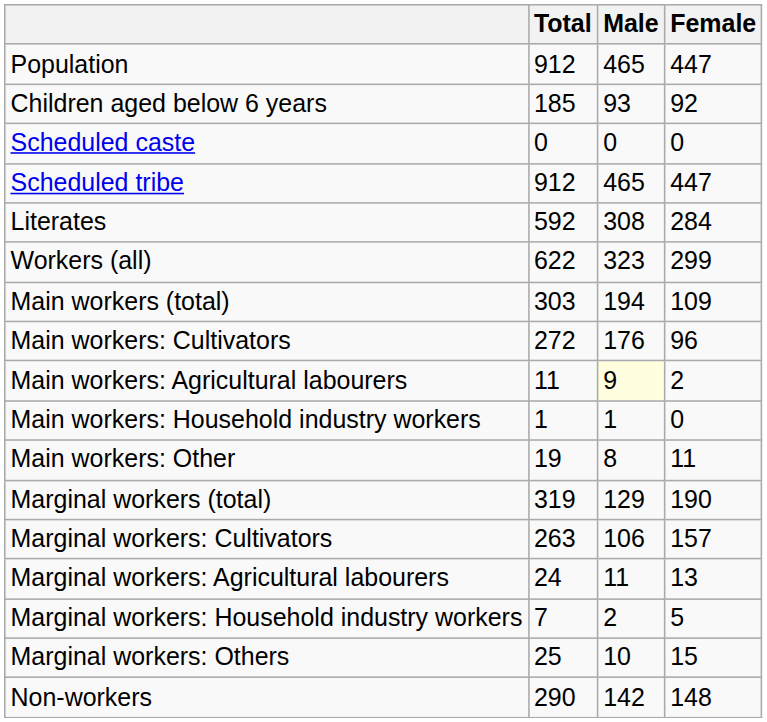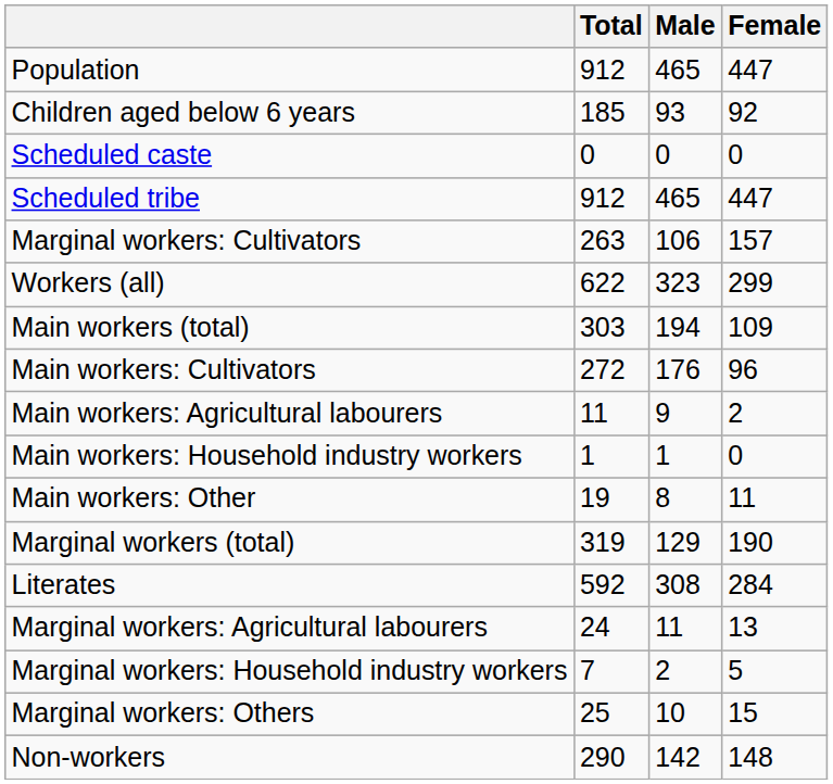 <table class="wikitable sortable">
 <tr>
 <th></th>
 <th>Total</th>
 <th>Male</th>
 <th>Female</th>
 </tr>
 <tr>
 <td>Population</td>
 <td>912</td>
 <td>465</td>
 <td>447</td>
 </tr>
 <tr>
 <td>Children aged below 6 years</td>
 <td>185</td>
 <td>93</td>
 <td>92</td>
 </tr>
 <tr>
 <td><a href='#'>Scheduled caste</a></td>
 <td>0</td>
 <td>0</td>
 <td>0</td>
 </tr>
 <tr>
 <td><a href='#'>Scheduled tribe</a></td>
 <td>912</td>
 <td>465</td>
 <td>447</td>
 </tr>
 <tr>
-<td>Literates</td>
-<td>592</td>
-<td>308</td>
-<td>284</td>
+<td>Marginal workers: Cultivators</td>
+<td>263</td>
+<td>106</td>
+<td>157</td>
 </tr>
 <tr>
 <td>Workers (all)</td>
 <td>622</td>
 <td>323</td>
 <td>299</td>
 </tr>
 <tr>
 <td>Main workers (total)</td>
 <td>303</td>
 <td>194</td>
 <td>109</td>
 </tr>
 <tr>
 <td>Main workers: Cultivators</td>
 <td>272</td>
 <td>176</td>
 <td>96</td>
 </tr>
 <tr>
 <td>Main workers: Agricultural labourers</td>
 <td>11</td>
-<td style="background: lightyellow;">9</td>
+<td>9</td>
 <td>2</td>
 </tr>
 <tr>
 <td>Main workers: Household industry workers</td>
 <td>1</td>
 <td>1</td>
 <td>0</td>
 </tr>
 <tr>
 <td>Main workers: Other</td>
 <td>19</td>
 <td>8</td>
 <td>11</td>
 </tr>
 <tr>
 <td>Marginal workers (total)</td>
 <td>319</td>
 <td>129</td>
 <td>190</td>
 </tr>
 <tr>
-<td>Marginal workers: Cultivators</td>
-<td>263</td>
-<td>106</td>
-<td>157</td>
+<td>Literates</td>
+<td>592</td>
+<td>308</td>
+<td>284</td>
 </tr>
 <tr>
 <td>Marginal workers: Agricultural labourers</td>
 <td>24</td>
 <td>11</td>
 <td>13</td>
 </tr>
 <tr>
 <td>Marginal workers: Household industry workers</td>
 <td>7</td>
 <td>2</td>
 <td>5</td>
 </tr>
 <tr>
 <td>Marginal workers: Others</td>
 <td>25</td>
 <td>10</td>
 <td>15</td>
 </tr>
 <tr>
 <td>Non-workers</td>
 <td>290</td>
 <td>142</td>
 <td>148</td>
 </tr>
 </table>
